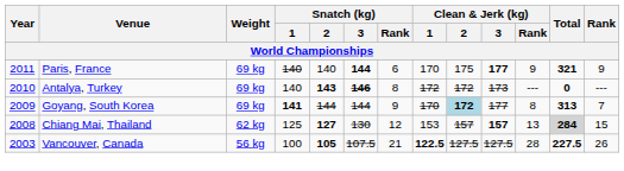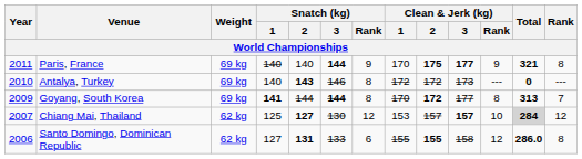 <table class = "wikitable" style="text-align:center;">
 <tr>
 <th rowspan=2 width=40>Year</th>
 <th rowspan=2 width=250>Venue</th>
 <th rowspan=2 width=60>Weight</th>
 <th colspan=4>Snatch (kg)</th>
 <th colspan=4>Clean & Jerk (kg)</th>
 <th rowspan=2 width=40>Total</th>
 <th rowspan=2 width=40>Rank</th>
 </tr>
 <tr>
 <th width=40>1</th>
 <th width=40>2</th>
 <th width=40>3</th>
 <th width=40>Rank</th>
 <th width=40>1</th>
 <th width=40>2</th>
 <th width=40>3</th>
 <th width=40>Rank</th>
 </tr>
 <tr>
 <th colspan=13><a href='#'>World Championships</a></th>
 </tr>
 <tr>
 <td><a href='#'>2011</a></td>
 <td align=left> <a href='#'>Paris</a>, <a href='#'>France</a></td>
 <td><a href='#'>69 kg</a></td>
 <td><s>140</s></td>
 <td>140</td>
 <td><strong>144</strong></td>
-<td>6</td>
+<td>9</td>
 <td>170</td>
-<td>175</td>
+<td><strong>175</strong></td>
 <td><strong>177</strong></td>
 <td>9</td>
 <td><strong>321</strong></td>
-<td>9</td>
+<td>8</td>
 </tr>
 <tr>
 <td><a href='#'>2010</a></td>
 <td align=left> <a href='#'>Antalya</a>, <a href='#'>Turkey</a></td>
 <td><a href='#'>69 kg</a></td>
 <td>140</td>
 <td><strong>143</strong></td>
-<td><strong><s>146</s></strong></td>
+<td><s>146</s></td>
 <td>8</td>
 <td><s>172</s></td>
 <td><s>172</s></td>
 <td><s>173</s></td>
 <td>---</td>
 <td><strong>0</strong></td>
 <td>---</td>
 </tr>
 <tr>
 <td><a href='#'>2009</a></td>
 <td align=left> <a href='#'>Goyang</a>, <a href='#'>South Korea</a></td>
 <td><a href='#'>69 kg</a></td>
 <td><strong>141</strong></td>
 <td><s>144</s></td>
-<td><s>144</s></td>
-<td>9</td>
+<td><strong><s>144</s></strong></td>
+<td>8</td>
 <td><s>170</s></td>
-<td style="background: lightblue;"><strong>172</strong></td>
+<td><strong>172</strong></td>
 <td><s>177</s></td>
 <td>8</td>
 <td><strong>313</strong></td>
 <td>7</td>
 </tr>
 <tr>
-<td><a href='#'>2008</a></td>
+<td><a href='#'>2007</a></td>
 <td align=left> <a href='#'>Chiang Mai</a>, <a href='#'>Thailand</a></td>
 <td><a href='#'>62 kg</a></td>
 <td>125</td>
 <td><strong>127</strong></td>
 <td><s>130</s></td>
 <td>12</td>
 <td>153</td>
 <td><s>157</s></td>
 <td><strong>157</strong></td>
-<td>13</td>
+<td>10</td>
 <td style="background: lightgrey;"><strong>284</strong></td>
-<td>15</td>
+<td>12</td>
 </tr>
 <tr>
-<td><a href='#'>2003</a></td>
-<td align=left> <a href='#'>Vancouver</a>, <a href='#'>Canada</a></td>
-<td><a href='#'>56 kg</a></td>
-<td>100</td>
-<td><strong>105</strong></td>
-<td><s>107.5</s></td>
-<td>21</td>
-<td><strong>122.5</strong></td>
-<td><s>127.5</s></td>
-<td><s>127.5</s></td>
-<td>28</td>
-<td><strong>227.5</strong></td>
-<td>26</td>
+<td><a href='#'>2006</a></td>
+<td align=left> <a href='#'>Santo Domingo</a>, <a href='#'>Dominican Republic</a></td>
+<td><a href='#'>62 kg</a></td>
+<td>127</td>
+<td><strong>131</strong></td>
+<td><s>133</s></td>
+<td>6</td>
+<td><s>155</s></td>
+<td><strong>155</strong></td>
+<td><s>158</s></td>
+<td>12</td>
+<td><strong>286.0</strong></td>
+<td>8</td>
 </tr>
 </table>
